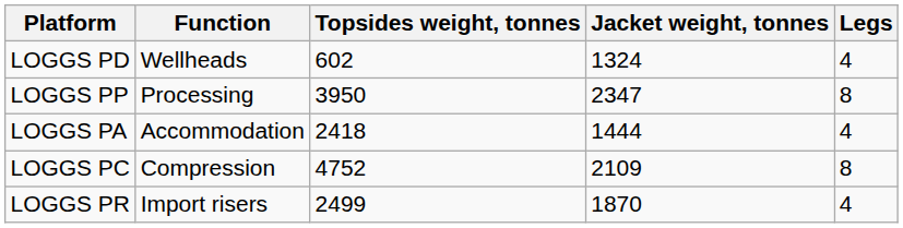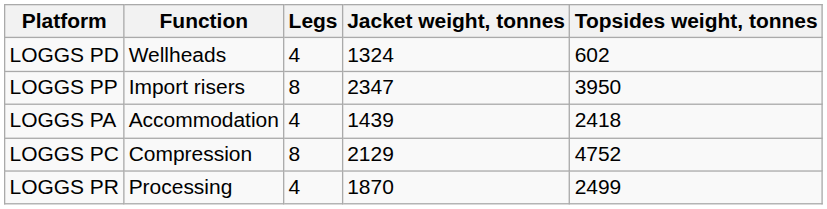 <table class="wikitable">
 <tr>
 <th>Platform</th>
 <th>Function</th>
+<th>Legs</th>
+<th>Jacket  weight, tonnes</th>
 <th>Topsides  weight, tonnes</th>
-<th>Jacket  weight, tonnes</th>
-<th>Legs</th>
 </tr>
 <tr>
 <td>LOGGS PD</td>
 <td>Wellheads</td>
+<td>4</td>
+<td>1324</td>
 <td>602</td>
-<td>1324</td>
-<td>4</td>
 </tr>
 <tr>
 <td>LOGGS PP</td>
-<td>Processing</td>
+<td>Import risers</td>
+<td>8</td>
+<td>2347</td>
 <td>3950</td>
-<td>2347</td>
-<td>8</td>
 </tr>
 <tr>
 <td>LOGGS PA</td>
 <td>Accommodation</td>
+<td>4</td>
+<td>1439</td>
 <td>2418</td>
-<td>1444</td>
-<td>4</td>
 </tr>
 <tr>
 <td>LOGGS PC</td>
 <td>Compression</td>
+<td>8</td>
+<td>2129</td>
 <td>4752</td>
-<td>2109</td>
-<td>8</td>
 </tr>
 <tr>
 <td>LOGGS PR</td>
-<td>Import risers</td>
+<td>Processing</td>
+<td>4</td>
+<td>1870</td>
 <td>2499</td>
-<td>1870</td>
-<td>4</td>
 </tr>
 </table>
